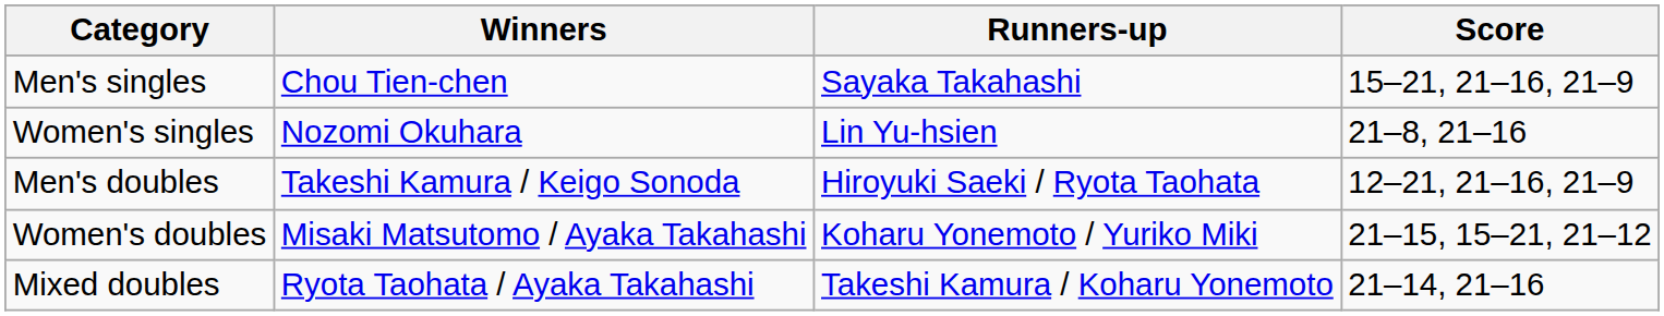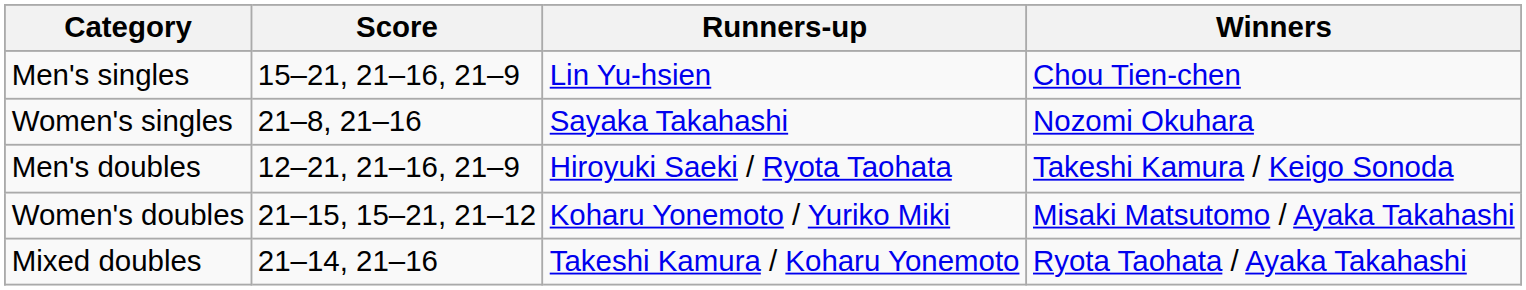 <table class=wikitable style="white-space:nowrap;">
 <tr>
 <th>Category</th>
+<th>Score</th>
+<th>Runners-up</th>
 <th>Winners</th>
-<th>Runners-up</th>
-<th>Score</th>
 </tr>
 <tr>
 <td>Men's singles</td>
+<td>15–21, 21–16, 21–9</td>
+<td> <a href='#'>Lin Yu-hsien</a></td>
 <td> <a href='#'>Chou Tien-chen</a></td>
-<td> <a href='#'>Sayaka Takahashi</a></td>
-<td>15–21, 21–16, 21–9</td>
 </tr>
 <tr>
 <td>Women's singles</td>
+<td>21–8, 21–16</td>
+<td> <a href='#'>Sayaka Takahashi</a></td>
 <td> <a href='#'>Nozomi Okuhara</a></td>
-<td> <a href='#'>Lin Yu-hsien</a></td>
-<td>21–8, 21–16</td>
 </tr>
 <tr>
 <td>Men's doubles</td>
+<td>12–21, 21–16, 21–9</td>
+<td> <a href='#'>Hiroyuki Saeki</a> / <a href='#'>Ryota Taohata</a></td>
 <td> <a href='#'>Takeshi Kamura</a> / <a href='#'>Keigo Sonoda</a></td>
-<td> <a href='#'>Hiroyuki Saeki</a> / <a href='#'>Ryota Taohata</a></td>
-<td>12–21, 21–16, 21–9</td>
 </tr>
 <tr>
 <td>Women's doubles</td>
+<td>21–15, 15–21, 21–12</td>
+<td> <a href='#'>Koharu Yonemoto</a> / <a href='#'>Yuriko Miki</a></td>
 <td> <a href='#'>Misaki Matsutomo</a> / <a href='#'>Ayaka Takahashi</a></td>
-<td> <a href='#'>Koharu Yonemoto</a> / <a href='#'>Yuriko Miki</a></td>
-<td>21–15, 15–21, 21–12</td>
 </tr>
 <tr>
 <td>Mixed doubles</td>
+<td>21–14, 21–16</td>
+<td> <a href='#'>Takeshi Kamura</a> / <a href='#'>Koharu Yonemoto</a></td>
 <td> <a href='#'>Ryota Taohata</a> / <a href='#'>Ayaka Takahashi</a></td>
-<td> <a href='#'>Takeshi Kamura</a> / <a href='#'>Koharu Yonemoto</a></td>
-<td>21–14, 21–16</td>
 </tr>
 </table>
